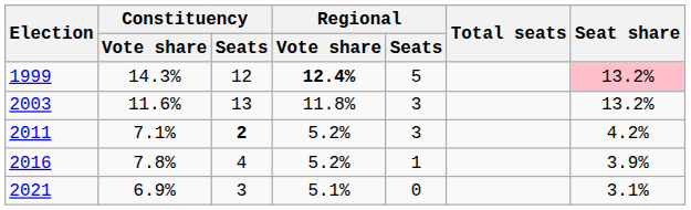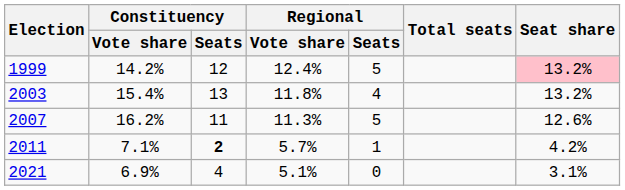 <table class="wikitable">
 <tr>
 <th rowspan=2>Election</th>
 <th colspan=2>Constituency</th>
 <th colspan=2>Regional</th>
 <th rowspan=2>Total seats</th>
 <th rowspan=2>Seat share</th>
 </tr>
 <tr>
 <th>Vote share</th>
 <th>Seats</th>
 <th>Vote share</th>
 <th>Seats</th>
 </tr>
 <tr>
 <td><a href='#'>1999</a></td>
-<td align=center>14.3%</td>
+<td align=center>14.2%</td>
 <td align=center>12</td>
-<td align=center><strong>12.4%</strong></td>
+<td align=center>12.4%</td>
 <td align=center>5</td>
 <td align=left></td>
 <td align=center style="background: pink;">13.2%</td>
 </tr>
 <tr>
 <td><a href='#'>2003</a></td>
-<td align=center>11.6%</td>
+<td align=center>15.4%</td>
 <td align=center>13</td>
 <td align=center>11.8%</td>
-<td align=center>3</td>
+<td align=center>4</td>
 <td align=left></td>
 <td align=center>13.2%</td>
+</tr>
+<tr>
+<td><a href='#'>2007</a></td>
+<td align=center>16.2%</td>
+<td align=center>11</td>
+<td align=center>11.3%</td>
+<td align=center>5</td>
+<td align=left></td>
+<td align=center>12.6%</td>
 </tr>
 <tr>
 <td><a href='#'>2011</a></td>
 <td align=center>7.1%</td>
 <td align=center><strong>2</strong></td>
-<td align=center>5.2%</td>
-<td align=center>3</td>
+<td align=center>5.7%</td>
+<td align=center>1</td>
 <td align=left></td>
 <td align=center>4.2%</td>
 </tr>
 <tr>
-<td><a href='#'>2016</a></td>
-<td align=center>7.8%</td>
-<td align=center>4</td>
-<td align=center>5.2%</td>
-<td align=center>1</td>
-<td align=left></td>
-<td align=center>3.9%</td>
-</tr>
-<tr>
 <td><a href='#'>2021</a></td>
 <td align=center>6.9%</td>
-<td align=center>3</td>
+<td align=center>4</td>
 <td align=center>5.1%</td>
 <td align=center>0</td>
 <td align=left></td>
 <td align=center>3.1%</td>
 </tr>
 </table>
